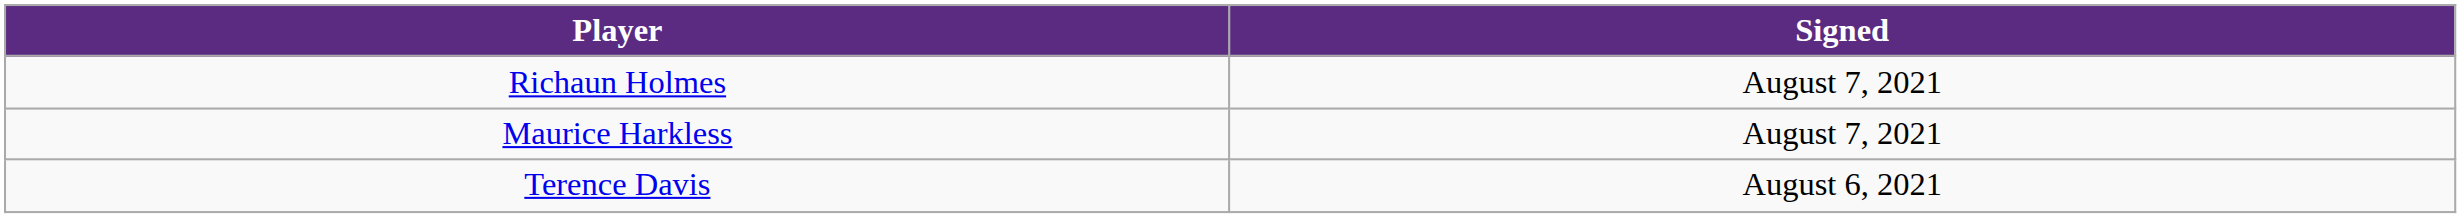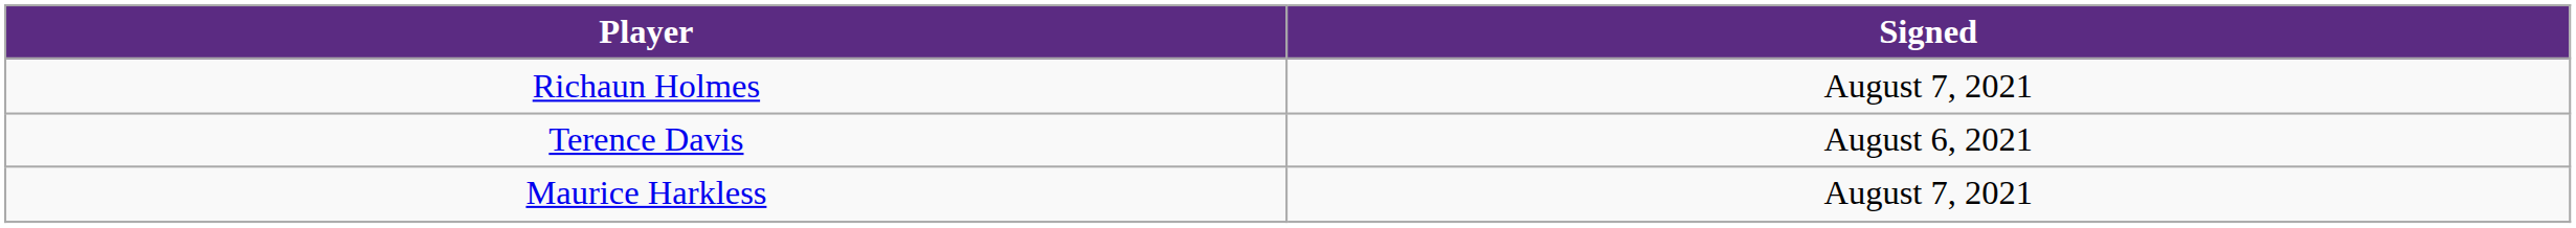 <table class="wikitable sortable sortable" style="text-align: center">
 <tr>
 <th style="background:#5b2b82; color:white" width="10%">Player</th>
 <th style="background:#5b2b82; color:white" width="10%">Signed</th>
 </tr>
 <tr>
 <td><a href='#'>Richaun Holmes</a></td>
 <td>August 7, 2021</td>
 </tr>
 <tr>
+<td><a href='#'>Terence Davis</a></td>
+<td>August 6, 2021</td>
+</tr>
+<tr>
 <td><a href='#'>Maurice Harkless</a></td>
 <td>August 7, 2021</td>
 </tr>
-<tr>
-<td><a href='#'>Terence Davis</a></td>
-<td>August 6, 2021</td>
-</tr>
 </table>
